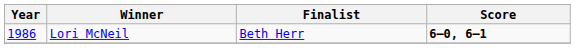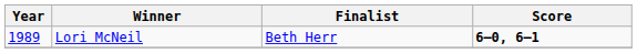 <table class="wikitable">
 <tr>
 <th style="width:40px">Year</th>
 <th style="width:200px">Winner</th>
 <th style="width:200px">Finalist</th>
 <th style="width:150px" class="unsortable">Score</th>
 </tr>
 <tr>
-<td><a href='#'>1986</a></td>
+<td><a href='#'>1989</a></td>
 <td>  <a href='#'>Lori McNeil</a></td>
 <td> <a href='#'>Beth Herr</a></td>
 <td><strong>6–0, 6–1</strong></td>
 </tr>
 <tr>
 </tr>
 </table>
